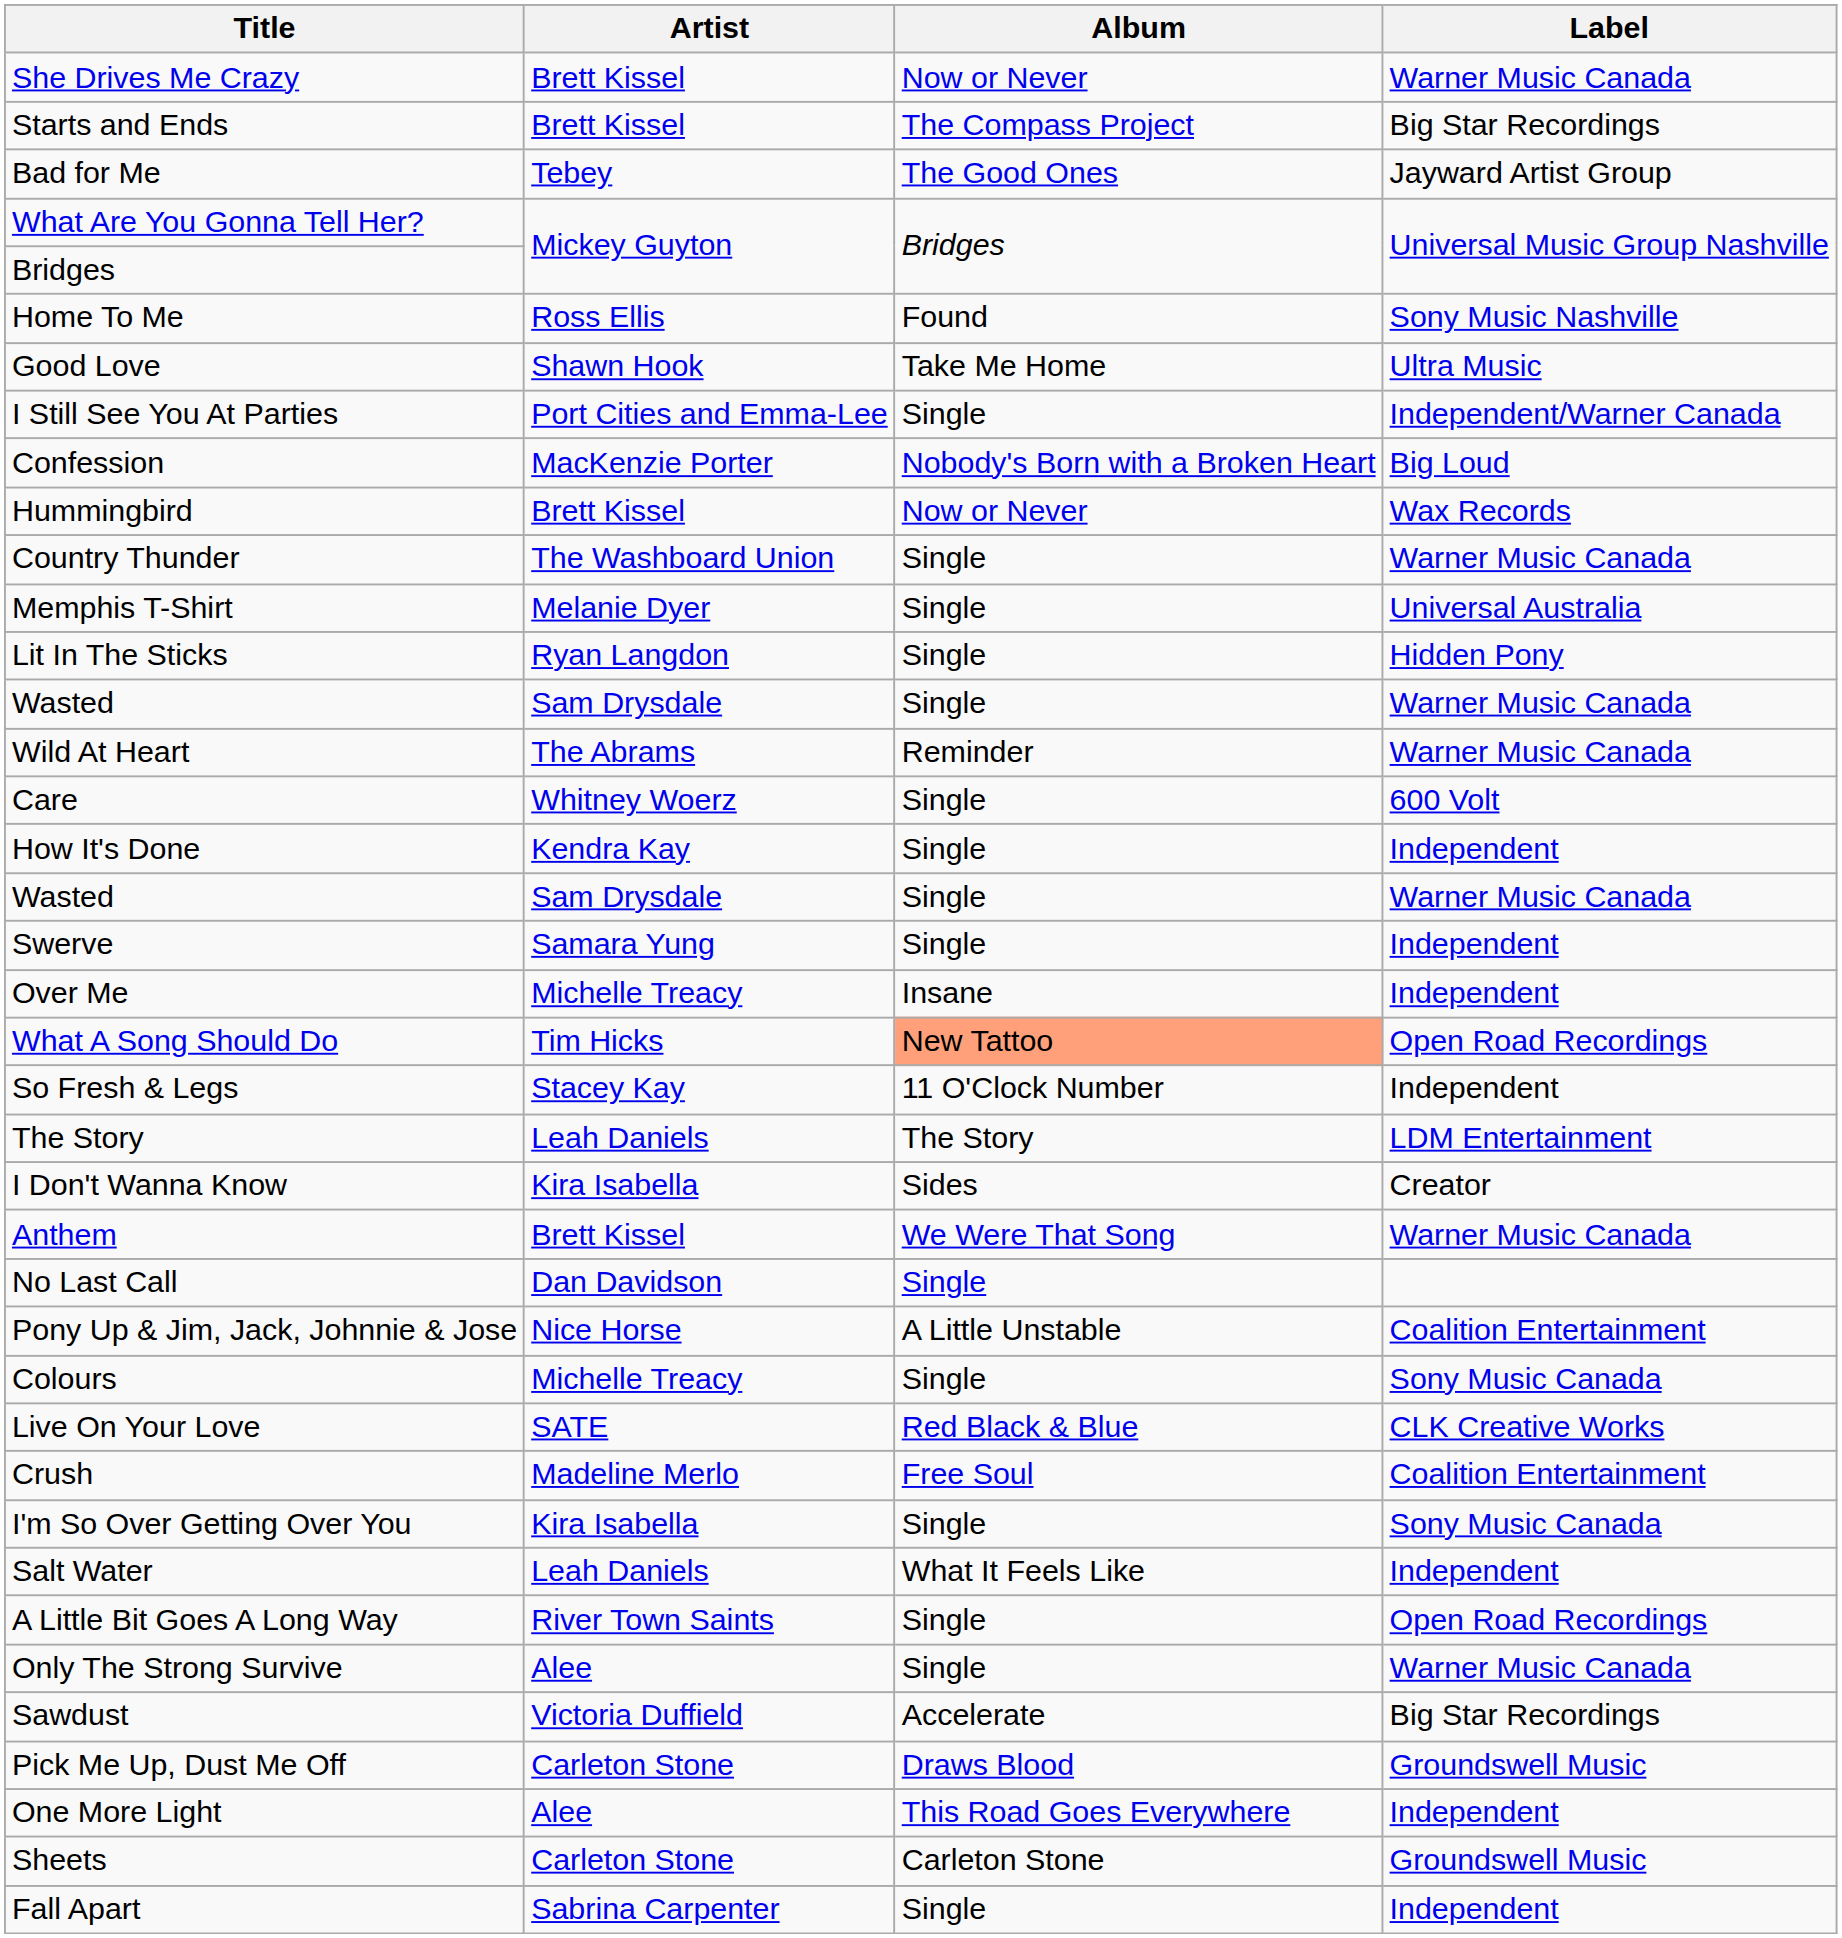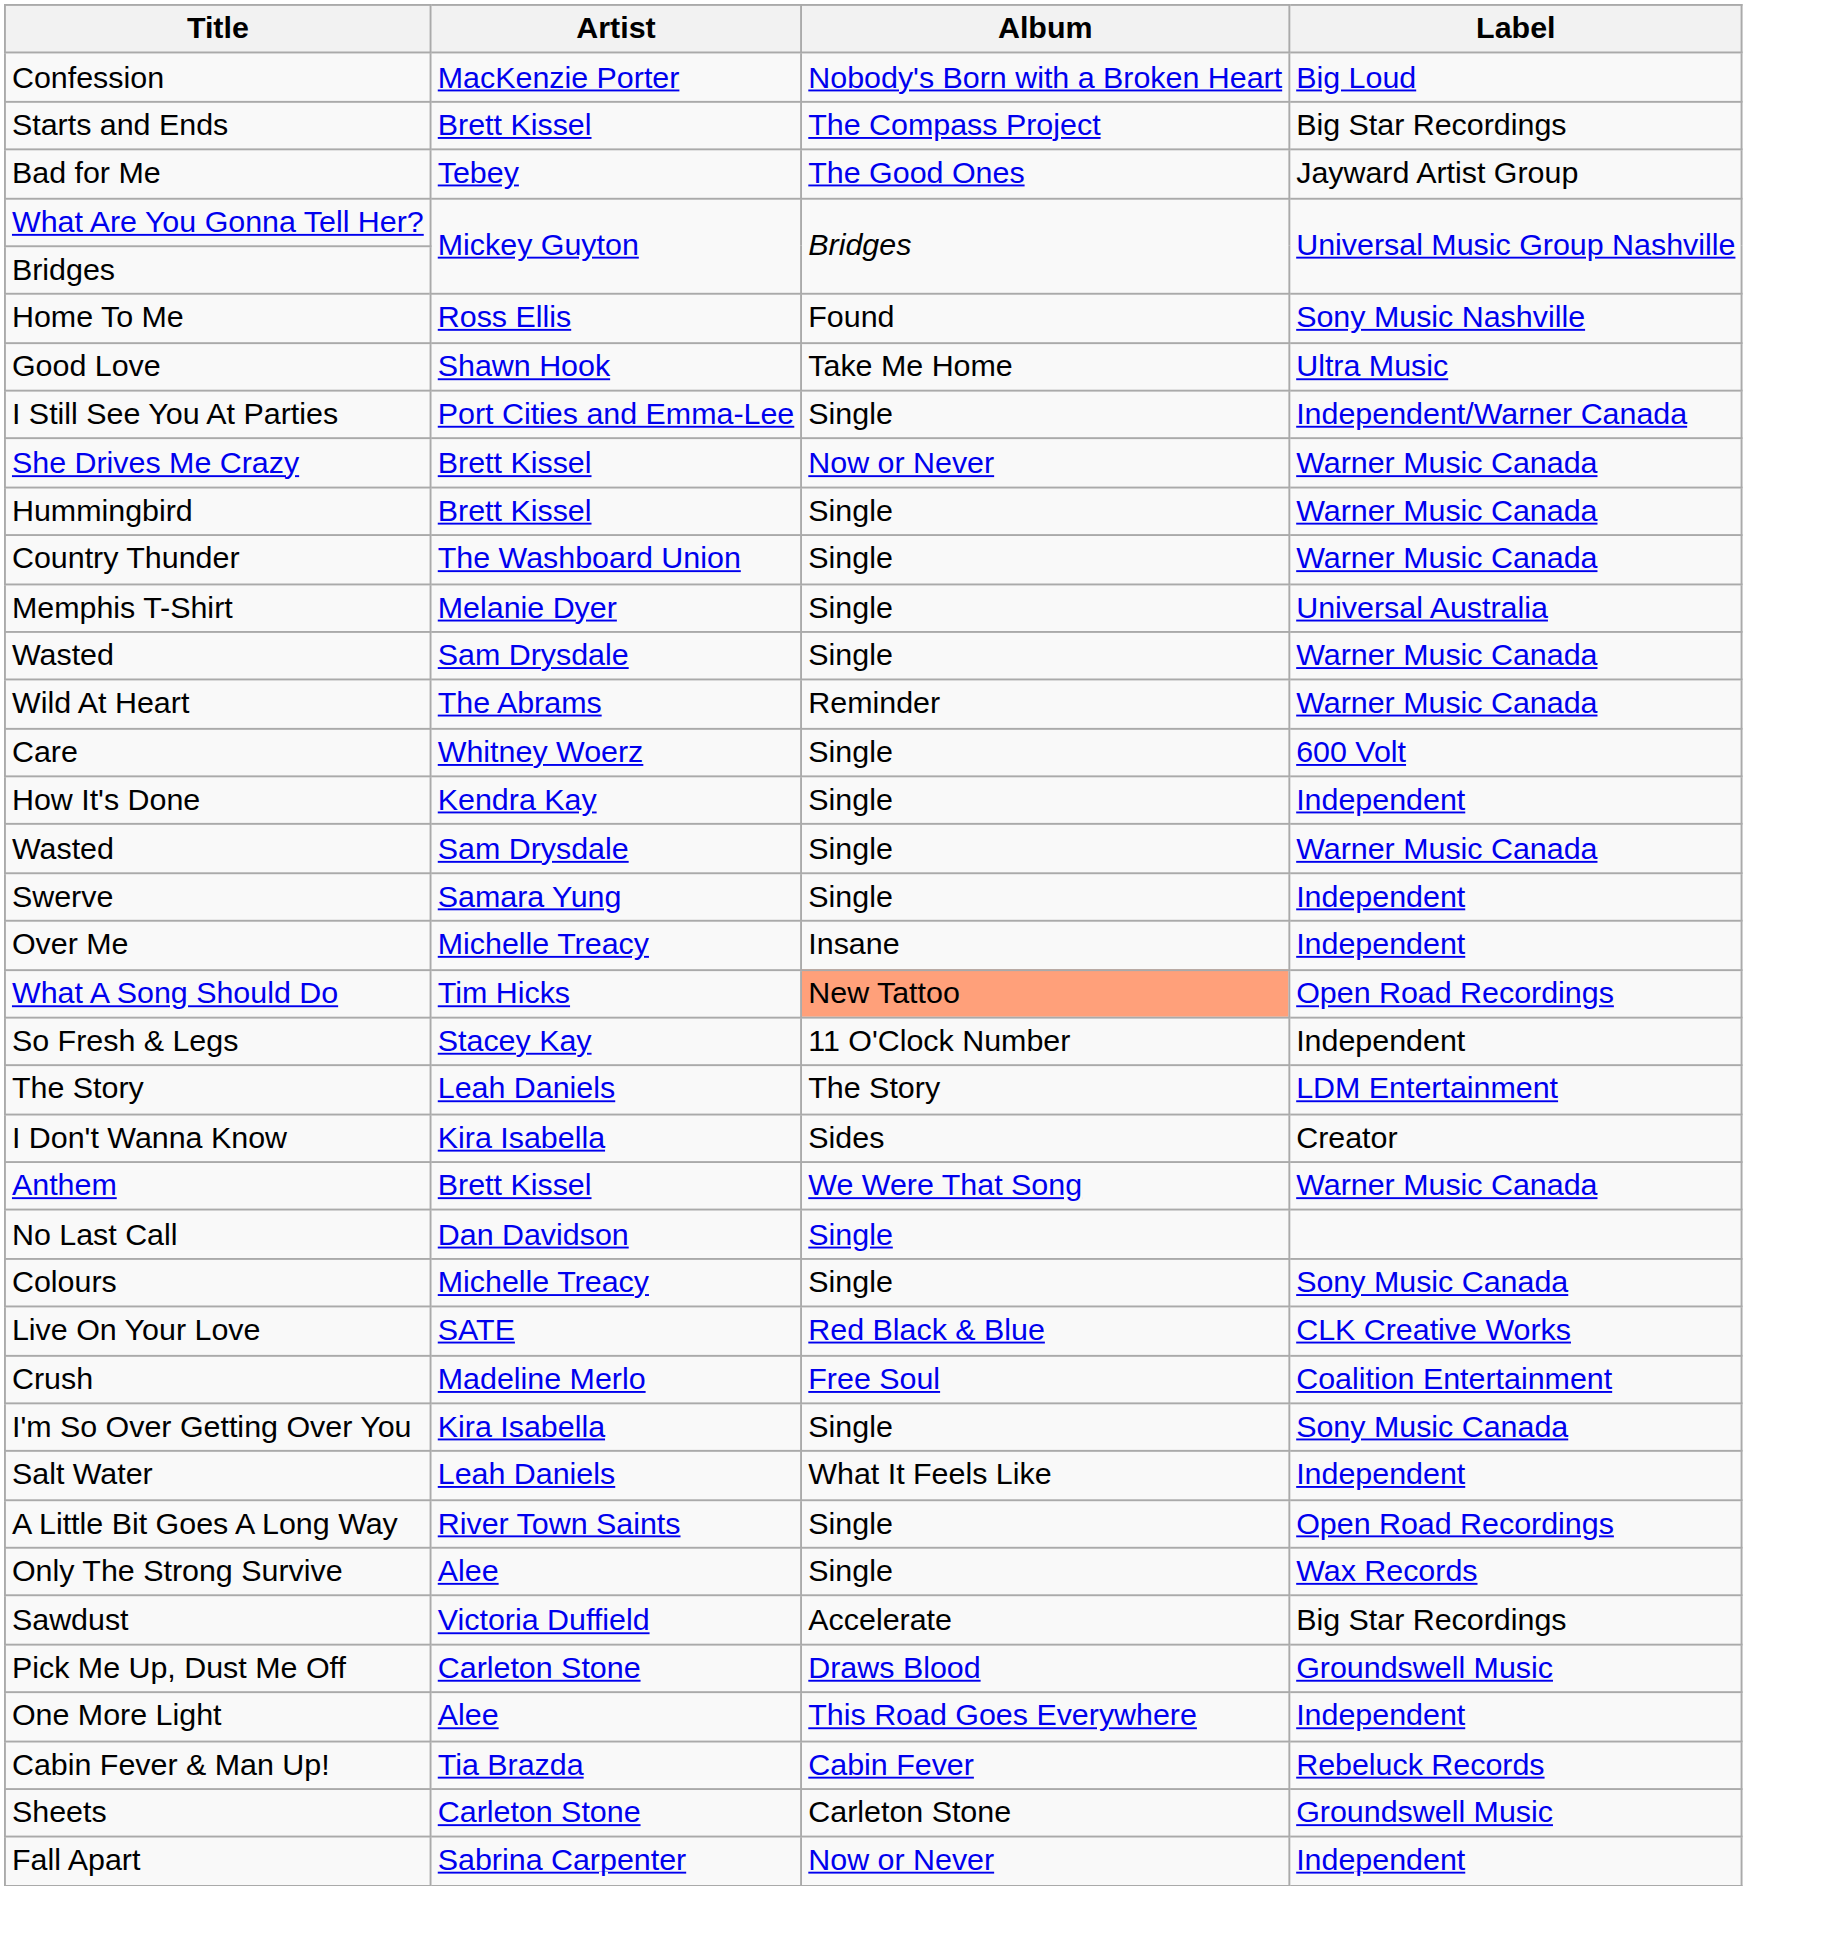 <table class="wikitable">
 <tr>
 <th>Title</th>
 <th>Artist</th>
 <th>Album</th>
 <th>Label</th>
 </tr>
 <tr>
-<td><a href='#'>She Drives Me Crazy</a></td>
-<td><a href='#'>Brett Kissel</a></td>
-<td><a href='#'>Now or Never</a></td>
-<td><a href='#'>Warner Music Canada</a></td>
+<td>Confession</td>
+<td><a href='#'>MacKenzie Porter</a></td>
+<td><a href='#'>Nobody's Born with a Broken Heart</a></td>
+<td><a href='#'>Big Loud</a></td>
 </tr>
 <tr>
 <td>Starts and Ends</td>
 <td><a href='#'>Brett Kissel</a></td>
 <td><a href='#'>The Compass Project</a></td>
 <td>Big Star Recordings</td>
 </tr>
 <tr>
 <td>Bad for Me</td>
 <td><a href='#'>Tebey</a></td>
 <td><a href='#'>The Good Ones</a></td>
 <td>Jayward Artist Group</td>
 </tr>
 <tr>
 <td><a href='#'>What Are You Gonna Tell Her?</a></td>
 <td rowspan=2><a href='#'>Mickey Guyton</a></td>
 <td rowspan=2><em>Bridges</em></td>
 <td rowspan=2><a href='#'>Universal Music Group Nashville</a></td>
 </tr>
 <tr>
 <td>Bridges</td>
 </tr>
 <tr>
 <td>Home To Me</td>
 <td><a href='#'>Ross Ellis</a></td>
 <td>Found</td>
 <td><a href='#'>Sony Music Nashville</a></td>
 </tr>
 <tr>
 <td>Good Love</td>
 <td><a href='#'>Shawn Hook</a></td>
 <td>Take Me Home</td>
 <td><a href='#'>Ultra Music</a></td>
 </tr>
 <tr>
 <td>I Still See You At Parties</td>
 <td><a href='#'>Port Cities and Emma-Lee</a></td>
 <td>Single</td>
 <td><a href='#'>Independent/Warner Canada</a></td>
 </tr>
 <tr>
-<td>Confession</td>
-<td><a href='#'>MacKenzie Porter</a></td>
-<td><a href='#'>Nobody's Born with a Broken Heart</a></td>
-<td><a href='#'>Big Loud</a></td>
+<td><a href='#'>She Drives Me Crazy</a></td>
+<td><a href='#'>Brett Kissel</a></td>
+<td><a href='#'>Now or Never</a></td>
+<td><a href='#'>Warner Music Canada</a></td>
 </tr>
 <tr>
 <td>Hummingbird</td>
 <td><a href='#'>Brett Kissel</a></td>
-<td><a href='#'>Now or Never</a></td>
-<td><a href='#'>Wax Records</a></td>
+<td>Single</td>
+<td><a href='#'>Warner Music Canada</a></td>
 </tr>
 <tr>
 <td>Country Thunder</td>
 <td><a href='#'>The Washboard Union</a></td>
 <td>Single</td>
 <td><a href='#'>Warner Music Canada</a></td>
 </tr>
 <tr>
 <td>Memphis T-Shirt</td>
 <td><a href='#'>Melanie Dyer</a></td>
 <td>Single</td>
 <td><a href='#'>Universal Australia</a></td>
-</tr>
-<tr>
-<td>Lit In The Sticks</td>
-<td><a href='#'>Ryan Langdon</a></td>
-<td>Single</td>
-<td><a href='#'>Hidden Pony</a></td>
 </tr>
 <tr>
 <td>Wasted</td>
 <td><a href='#'>Sam Drysdale</a></td>
 <td>Single</td>
 <td><a href='#'>Warner Music Canada</a></td>
 </tr>
 <tr>
 <td>Wild At Heart</td>
 <td><a href='#'>The Abrams</a></td>
 <td>Reminder</td>
 <td><a href='#'>Warner Music Canada</a></td>
 </tr>
 <tr>
 <td>Care</td>
 <td><a href='#'>Whitney Woerz</a></td>
 <td>Single</td>
 <td><a href='#'>600 Volt</a></td>
 </tr>
 <tr>
 <td>How It's Done</td>
 <td><a href='#'>Kendra Kay</a></td>
 <td>Single</td>
 <td><a href='#'>Independent</a></td>
 </tr>
 <tr>
 <td>Wasted</td>
 <td><a href='#'>Sam Drysdale</a></td>
 <td>Single</td>
 <td><a href='#'>Warner Music Canada</a></td>
 </tr>
 <tr>
 <td>Swerve</td>
 <td><a href='#'>Samara Yung</a></td>
 <td>Single</td>
 <td><a href='#'>Independent</a></td>
 </tr>
 <tr>
 <td>Over Me</td>
 <td><a href='#'>Michelle Treacy</a></td>
 <td>Insane</td>
 <td><a href='#'>Independent</a></td>
 </tr>
 <tr>
 <td><a href='#'>What A Song Should Do</a></td>
 <td><a href='#'>Tim Hicks</a></td>
 <td style="background: lightsalmon;">New Tattoo</td>
 <td><a href='#'>Open Road Recordings</a></td>
 </tr>
 <tr>
 <td>So Fresh & Legs</td>
 <td><a href='#'>Stacey Kay</a></td>
 <td>11 O'Clock Number</td>
 <td>Independent</td>
 </tr>
 <tr>
 <td>The Story</td>
 <td><a href='#'>Leah Daniels</a></td>
 <td>The Story</td>
 <td><a href='#'>LDM Entertainment</a></td>
 </tr>
 <tr>
 <td>I Don't Wanna Know</td>
 <td><a href='#'>Kira Isabella</a></td>
 <td>Sides</td>
 <td>Creator</td>
 </tr>
 <tr>
 <td><a href='#'>Anthem</a></td>
 <td><a href='#'>Brett Kissel</a></td>
 <td><a href='#'>We Were That Song</a></td>
 <td><a href='#'>Warner Music Canada</a></td>
 </tr>
 <tr>
 <td>No Last Call</td>
 <td><a href='#'>Dan Davidson</a></td>
 <td><a href='#'>Single</a></td>
 <td></td>
 </tr>
 <tr>
-<td>Pony Up & Jim, Jack, Johnnie & Jose</td>
-<td><a href='#'>Nice Horse</a></td>
-<td>A Little Unstable</td>
-<td><a href='#'>Coalition Entertainment</a></td>
-</tr>
-<tr>
 <td>Colours</td>
 <td><a href='#'>Michelle Treacy</a></td>
 <td>Single</td>
 <td><a href='#'>Sony Music Canada</a></td>
 </tr>
 <tr>
 <td>Live On Your Love</td>
 <td><a href='#'>SATE</a></td>
 <td><a href='#'>Red Black & Blue</a></td>
 <td><a href='#'>CLK Creative Works</a></td>
 </tr>
 <tr>
 <td>Crush</td>
 <td><a href='#'>Madeline Merlo</a></td>
 <td><a href='#'>Free Soul</a></td>
 <td><a href='#'>Coalition Entertainment</a></td>
 </tr>
 <tr>
 <td>I'm So Over Getting Over You</td>
 <td><a href='#'>Kira Isabella</a></td>
 <td>Single</td>
 <td><a href='#'>Sony Music Canada</a></td>
 </tr>
 <tr>
 <td>Salt Water</td>
 <td><a href='#'>Leah Daniels</a></td>
 <td>What It Feels Like</td>
 <td><a href='#'>Independent</a></td>
 </tr>
 <tr>
 <td>A Little Bit Goes A Long Way</td>
 <td><a href='#'>River Town Saints</a></td>
 <td>Single</td>
 <td><a href='#'>Open Road Recordings</a></td>
 </tr>
 <tr>
 <td>Only The Strong Survive</td>
 <td><a href='#'>Alee</a></td>
 <td>Single</td>
-<td><a href='#'>Warner Music Canada</a></td>
+<td><a href='#'>Wax Records</a></td>
 </tr>
 <tr>
 <td>Sawdust</td>
 <td><a href='#'>Victoria Duffield</a></td>
 <td>Accelerate</td>
 <td>Big Star Recordings</td>
 </tr>
 <tr>
 <td>Pick Me Up, Dust Me Off</td>
 <td><a href='#'>Carleton Stone</a></td>
 <td><a href='#'>Draws Blood</a></td>
 <td><a href='#'>Groundswell Music</a></td>
 </tr>
 <tr>
 <td>One More Light</td>
 <td><a href='#'>Alee</a></td>
 <td><a href='#'>This Road Goes Everywhere</a></td>
 <td><a href='#'>Independent</a></td>
 </tr>
 <tr>
+<td>Cabin Fever & Man Up!</td>
+<td><a href='#'>Tia Brazda</a></td>
+<td><a href='#'>Cabin Fever</a></td>
+<td><a href='#'>Rebeluck Records</a></td>
+</tr>
+<tr>
 <td>Sheets</td>
 <td><a href='#'>Carleton Stone</a></td>
 <td>Carleton Stone</td>
 <td><a href='#'>Groundswell Music</a></td>
 </tr>
 <tr>
 <td>Fall Apart</td>
 <td><a href='#'>Sabrina Carpenter</a></td>
-<td>Single</td>
+<td><a href='#'>Now or Never</a></td>
 <td><a href='#'>Independent</a></td>
 </tr>
 </table>
